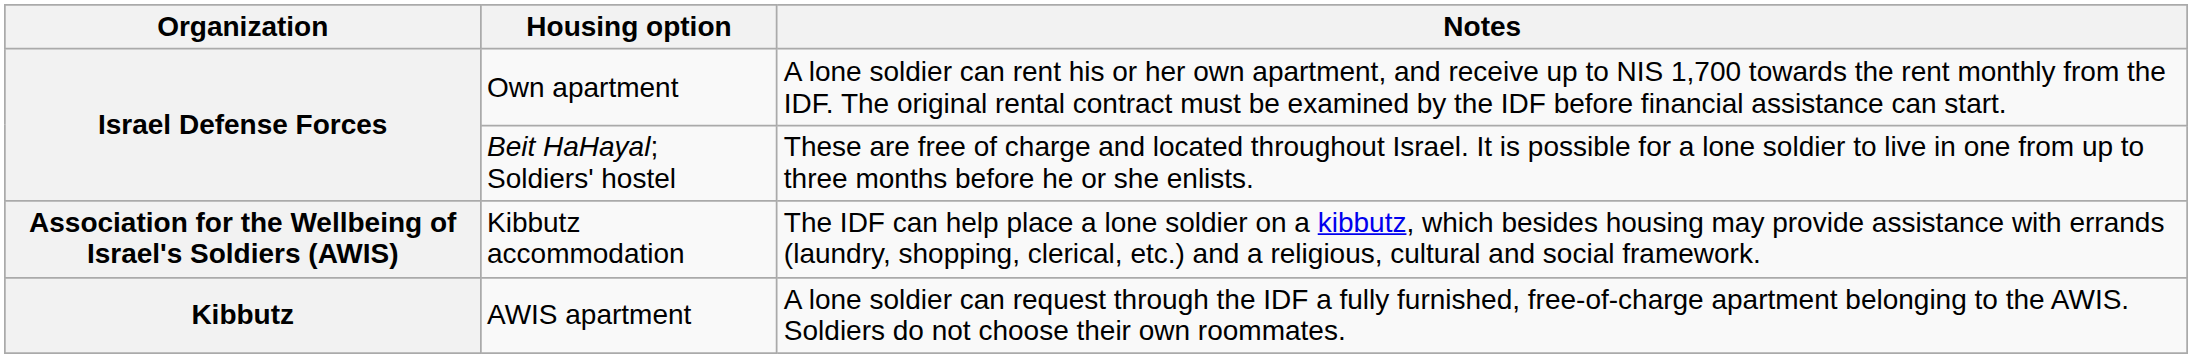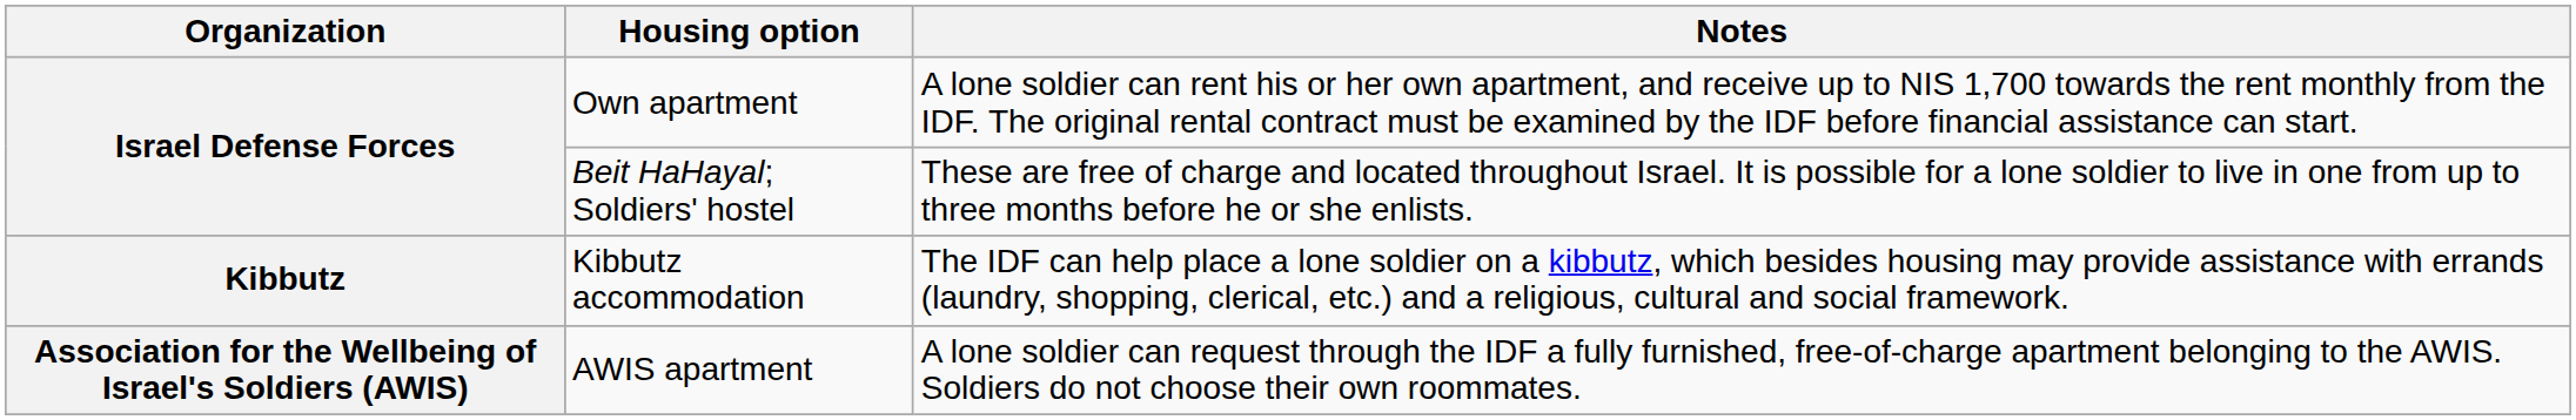 <table class="wikitable">
 <tr>
 <th>Organization</th>
 <th>Housing option</th>
 <th>Notes</th>
 </tr>
 <tr>
 <th rowspan=2>Israel Defense Forces</th>
 <td>Own apartment</td>
 <td>A lone soldier can rent his or her own apartment, and receive up to NIS 1,700 towards the rent monthly from the IDF. The original rental contract must be examined by the IDF before financial assistance can start.</td>
 </tr>
 <tr>
 <td><em>Beit HaHayal</em>; Soldiers' hostel</td>
 <td>These are free of charge and located throughout Israel. It is possible for a lone soldier to live in one from up to three months before he or she enlists.</td>
 </tr>
 <tr>
-<th>Association for the Wellbeing of Israel's Soldiers (AWIS)</th>
+<th>Kibbutz</th>
 <td>Kibbutz accommodation</td>
 <td>The IDF can help place a lone soldier on a <a href='#'>kibbutz</a>, which besides housing may provide assistance with errands (laundry, shopping, clerical, etc.) and a religious, cultural and social framework.</td>
 </tr>
 <tr>
-<th>Kibbutz</th>
+<th>Association for the Wellbeing of Israel's Soldiers (AWIS)</th>
 <td>AWIS apartment</td>
 <td>A lone soldier can request through the IDF a fully furnished, free-of-charge apartment belonging to the AWIS. Soldiers do not choose their own roommates.</td>
 </tr>
 </table>
